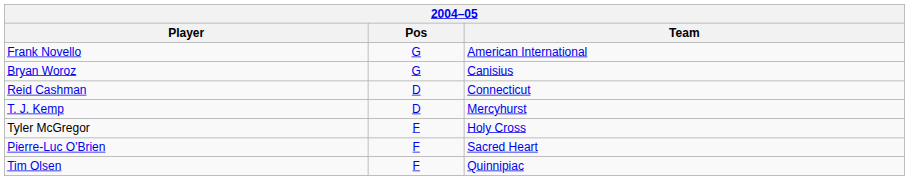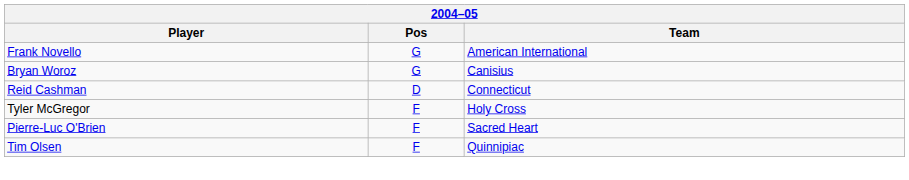 <table class="wikitable" width=95%>
 <tr>
 <th colspan=3><a href='#'>2004–05</a></th>
 </tr>
 <tr>
 <th>Player</th>
 <th>Pos</th>
 <th>Team</th>
 </tr>
 <tr>
 <td><a href='#'>Frank Novello</a></td>
 <td style="text-align:center;"><a href='#'>G</a></td>
 <td><a href='#'>American International</a></td>
 </tr>
 <tr>
 <td><a href='#'>Bryan Woroz</a></td>
 <td style="text-align:center;"><a href='#'>G</a></td>
 <td><a href='#'>Canisius</a></td>
 </tr>
 <tr>
 <td><a href='#'>Reid Cashman</a></td>
 <td style="text-align:center;"><a href='#'>D</a></td>
 <td><a href='#'>Connecticut</a></td>
 </tr>
 <tr>
-<td><a href='#'>T. J. Kemp</a></td>
-<td style="text-align:center;"><a href='#'>D</a></td>
-<td><a href='#'>Mercyhurst</a></td>
-</tr>
-<tr>
 <td>Tyler McGregor</td>
 <td style="text-align:center;"><a href='#'>F</a></td>
 <td><a href='#'>Holy Cross</a></td>
 </tr>
 <tr>
 <td><a href='#'>Pierre-Luc O'Brien</a></td>
 <td style="text-align:center;"><a href='#'>F</a></td>
 <td><a href='#'>Sacred Heart</a></td>
 </tr>
 <tr>
 <td><a href='#'>Tim Olsen</a></td>
 <td style="text-align:center;"><a href='#'>F</a></td>
 <td><a href='#'>Quinnipiac</a></td>
 </tr>
 </table>
